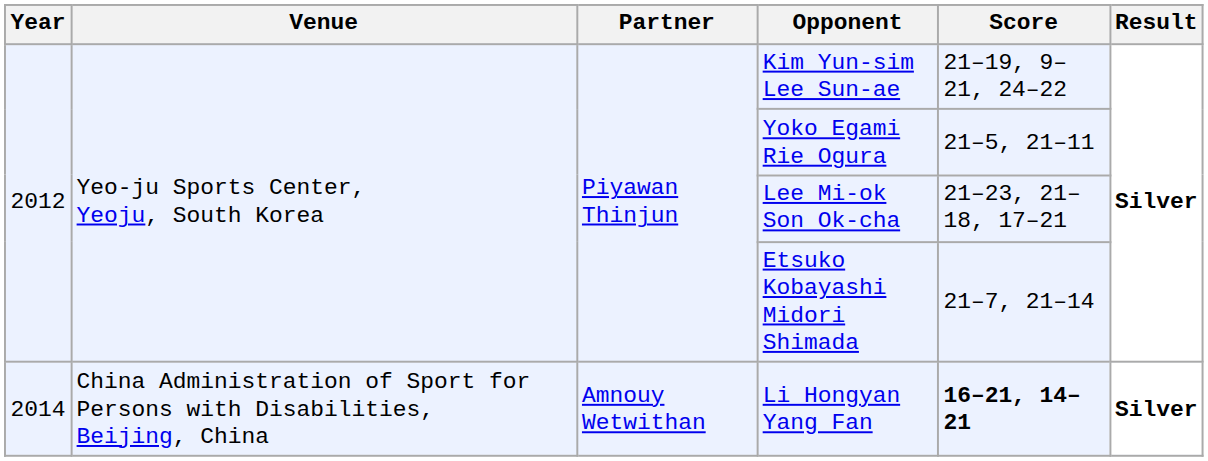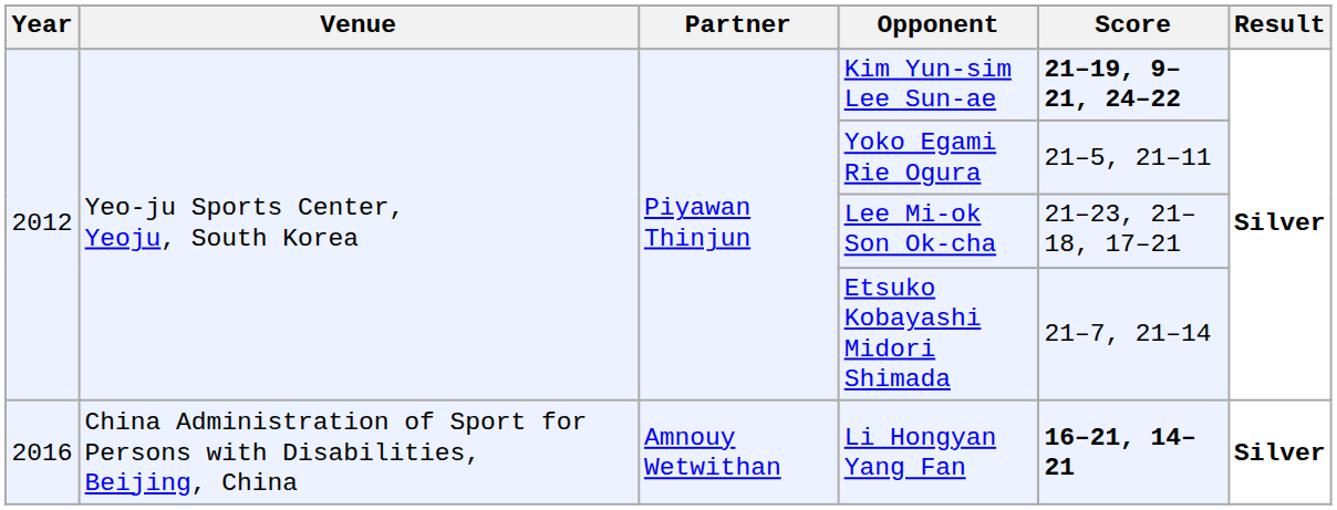 <table class="sortable wikitable" style="font-size: 90%;">
 <tr>
 <th>Year</th>
 <th>Venue</th>
 <th>Partner</th>
 <th>Opponent</th>
 <th>Score</th>
 <th>Result</th>
 </tr>
 <tr style="background:#ECF2FF">
 <td rowspan="4" align="center">2012</td>
 <td rowspan="4" align="left">Yeo-ju Sports Center,<br><a href='#'>Yeoju</a>, South Korea</td>
 <td rowspan="4" align="left"> <a href='#'>Piyawan Thinjun</a></td>
 <td align="left"> <a href='#'>Kim Yun-sim</a><br> <a href='#'>Lee Sun-ae</a></td>
-<td align="left">21–19, 9–21, 24–22</td>
+<td align="left"><strong>21–19, 9–21, 24–22</strong></td>
 <td rowspan="4" style="text-align:left; background:white"> <strong>Silver</strong></td>
 </tr>
 <tr style="background:#ECF2FF">
 <td align="left"> <a href='#'>Yoko Egami</a><br> <a href='#'>Rie Ogura</a></td>
 <td align="left">21–5, 21–11</td>
 </tr>
 <tr style="background:#ECF2FF">
 <td align="left"> <a href='#'>Lee Mi-ok</a><br> <a href='#'>Son Ok-cha</a></td>
 <td align="left">21–23, 21–18, 17–21</td>
 </tr>
 <tr style="background:#ECF2FF">
 <td align="left"> <a href='#'>Etsuko Kobayashi</a><br> <a href='#'>Midori Shimada</a></td>
 <td align="left">21–7, 21–14</td>
 </tr>
 <tr style="background:#ECF2FF">
-<td align="center">2014</td>
+<td align="center">2016</td>
 <td align="left">China Administration of Sport for Persons with Disabilities,<br><a href='#'>Beijing</a>, China</td>
 <td align="left"> <a href='#'>Amnouy Wetwithan</a></td>
 <td align="left"> <a href='#'>Li Hongyan</a><br> <a href='#'>Yang Fan</a></td>
 <td align="left"><strong>16–21, 14–21</strong></td>
 <td style="text-align:left; background:white"> <strong>Silver</strong></td>
 </tr>
 </table>
